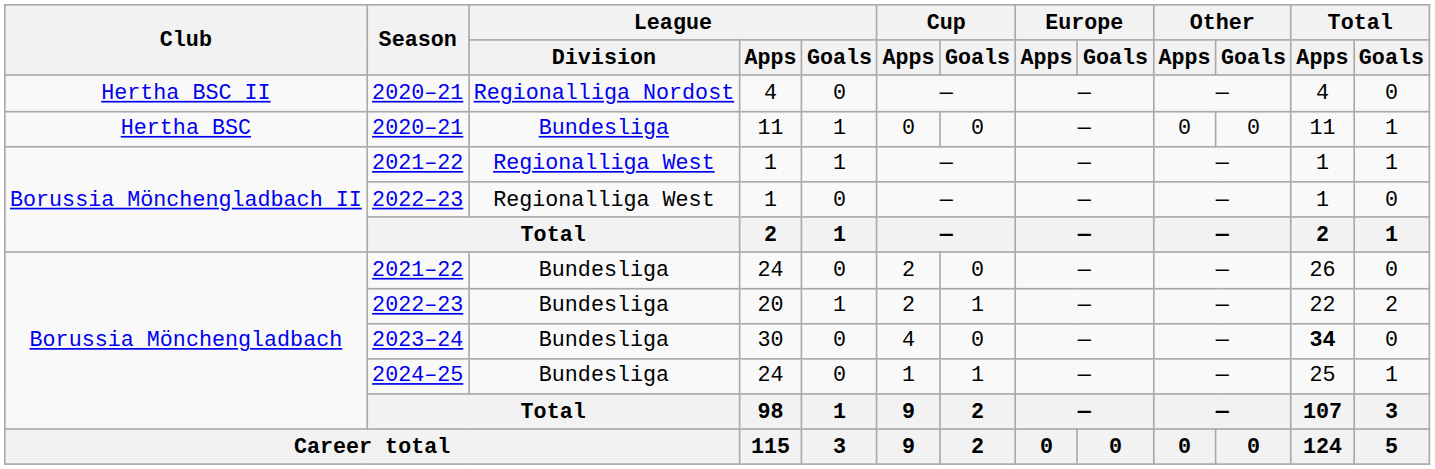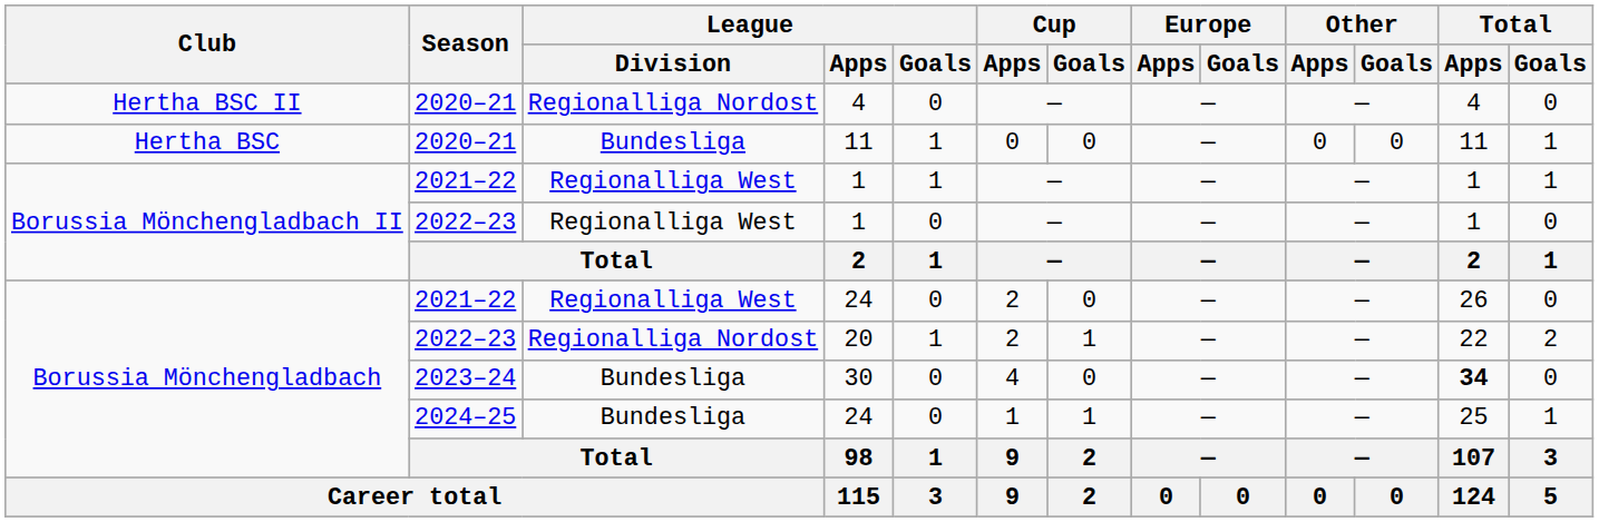 <table class="wikitable" style="text-align:center">
 <tr>
 <th rowspan="2">Club</th>
 <th rowspan="2">Season</th>
 <th colspan="3">League</th>
 <th colspan="2">Cup</th>
 <th colspan="2">Europe</th>
 <th colspan="2">Other</th>
 <th colspan="2">Total</th>
 </tr>
 <tr>
 <th>Division</th>
 <th>Apps</th>
 <th>Goals</th>
 <th>Apps</th>
 <th>Goals</th>
 <th>Apps</th>
 <th>Goals</th>
 <th>Apps</th>
 <th>Goals</th>
 <th>Apps</th>
 <th>Goals</th>
 </tr>
 <tr>
 <td><a href='#'>Hertha BSC II</a></td>
 <td><a href='#'>2020–21</a></td>
 <td><a href='#'>Regionalliga Nordost</a></td>
 <td>4</td>
 <td>0</td>
 <td colspan="2">—</td>
 <td colspan="2">—</td>
 <td colspan="2">—</td>
 <td>4</td>
 <td>0</td>
 </tr>
 <tr>
 <td><a href='#'>Hertha BSC</a></td>
 <td><a href='#'>2020–21</a></td>
 <td><a href='#'>Bundesliga</a></td>
 <td>11</td>
 <td>1</td>
 <td>0</td>
 <td>0</td>
 <td colspan="2">—</td>
 <td>0</td>
 <td>0</td>
 <td>11</td>
 <td>1</td>
 </tr>
 <tr>
 <td rowspan="3"><a href='#'>Borussia Mönchengladbach II</a></td>
 <td><a href='#'>2021–22</a></td>
 <td><a href='#'>Regionalliga West</a></td>
 <td>1</td>
 <td>1</td>
 <td colspan="2">—</td>
 <td colspan="2">—</td>
 <td colspan="2">—</td>
 <td>1</td>
 <td>1</td>
 </tr>
 <tr>
 <td><a href='#'>2022–23</a></td>
 <td>Regionalliga West</td>
 <td>1</td>
 <td>0</td>
 <td colspan="2">—</td>
 <td colspan="2">—</td>
 <td colspan="2">—</td>
 <td>1</td>
 <td>0</td>
 </tr>
 <tr>
 <th colspan="2">Total</th>
 <th>2</th>
 <th>1</th>
 <th colspan="2">—</th>
 <th colspan="2">—</th>
 <th colspan="2">—</th>
 <th>2</th>
 <th>1</th>
 </tr>
 <tr>
 <td rowspan="5"><a href='#'>Borussia Mönchengladbach</a></td>
 <td><a href='#'>2021–22</a></td>
-<td>Bundesliga</td>
+<td><a href='#'>Regionalliga West</a></td>
 <td>24</td>
 <td>0</td>
 <td>2</td>
 <td>0</td>
 <td colspan="2">—</td>
 <td colspan="2">—</td>
 <td>26</td>
 <td>0</td>
 </tr>
 <tr>
 <td><a href='#'>2022–23</a></td>
-<td>Bundesliga</td>
+<td><a href='#'>Regionalliga Nordost</a></td>
 <td>20</td>
 <td>1</td>
 <td>2</td>
 <td>1</td>
 <td colspan="2">—</td>
 <td colspan="2">—</td>
 <td>22</td>
 <td>2</td>
 </tr>
 <tr>
 <td><a href='#'>2023–24</a></td>
 <td>Bundesliga</td>
 <td>30</td>
 <td>0</td>
 <td>4</td>
 <td>0</td>
 <td colspan="2">—</td>
 <td colspan="2">—</td>
 <td><strong>34</strong></td>
 <td>0</td>
 </tr>
 <tr>
 <td><a href='#'>2024–25</a></td>
 <td>Bundesliga</td>
 <td>24</td>
 <td>0</td>
 <td>1</td>
 <td>1</td>
 <td colspan="2">—</td>
 <td colspan="2">—</td>
 <td>25</td>
 <td>1</td>
 </tr>
 <tr>
 <th colspan="2">Total</th>
 <th>98</th>
 <th>1</th>
 <th>9</th>
 <th>2</th>
 <th colspan="2">—</th>
 <th colspan="2">—</th>
 <th>107</th>
 <th>3</th>
 </tr>
 <tr>
 <th colspan="3">Career total</th>
 <th>115</th>
 <th>3</th>
 <th>9</th>
 <th>2</th>
 <th>0</th>
 <th>0</th>
 <th>0</th>
 <th>0</th>
 <th>124</th>
 <th>5</th>
 </tr>
 </table>
